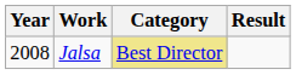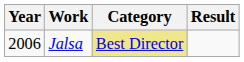 <table class="wikitable">
 <tr>
 <th>Year</th>
 <th>Work</th>
 <th>Category</th>
 <th>Result</th>
 </tr>
 <tr>
-<td>2008</td>
+<td>2006</td>
 <td><em><a href='#'>Jalsa</a></em></td>
 <td style="background: khaki;"><a href='#'>Best Director</a></td>
 <td></td>
 </tr>
 </table>
